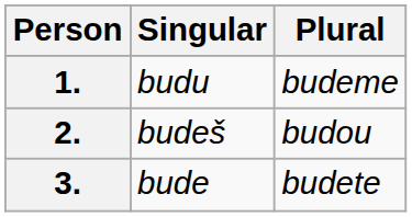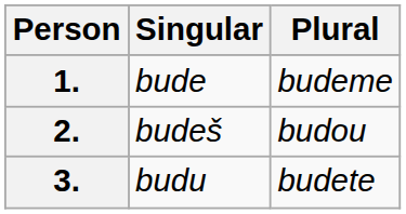 <table class="wikitable floatleft">
 <tr>
 <th>Person</th>
 <th>Singular</th>
 <th>Plural</th>
 </tr>
 <tr>
 <th>1.</th>
-<td><em>budu</em></td>
+<td><em>bude</em></td>
 <td><em>budeme</em></td>
 </tr>
 <tr>
 <th>2.</th>
 <td><em>budeš</em></td>
 <td><em>budou</em></td>
 </tr>
 <tr>
 <th>3.</th>
-<td><em>bude</em></td>
+<td><em>budu</em></td>
 <td><em>budete</em></td>
 </tr>
 </table>
